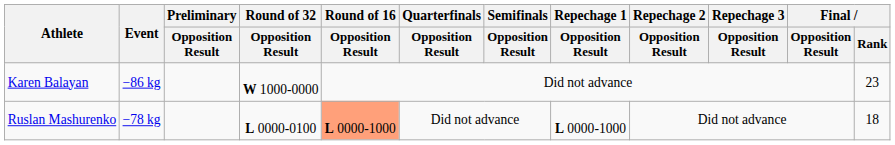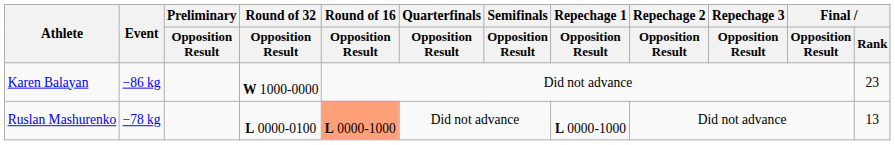 <table class="wikitable" style="font-size:90%">
 <tr>
 <th rowspan="2">Athlete</th>
 <th rowspan="2">Event</th>
 <th>Preliminary</th>
 <th>Round of 32</th>
 <th>Round of 16</th>
 <th>Quarterfinals</th>
 <th>Semifinals</th>
 <th>Repechage 1</th>
 <th>Repechage 2</th>
 <th>Repechage 3</th>
 <th colspan=2>Final / </th>
 </tr>
 <tr style="font-size:95%">
 <th>Opposition<br>Result</th>
 <th>Opposition<br>Result</th>
 <th>Opposition<br>Result</th>
 <th>Opposition<br>Result</th>
 <th>Opposition<br>Result</th>
 <th>Opposition<br>Result</th>
 <th>Opposition<br>Result</th>
 <th>Opposition<br>Result</th>
 <th>Opposition<br>Result</th>
 <th>Rank</th>
 </tr>
 <tr align=center>
 <td align=left><a href='#'>Karen Balayan</a></td>
 <td align=left><a href='#'>−86 kg</a></td>
 <td></td>
 <td><br><strong>W</strong> 1000-0000</td>
 <td colspan=7>Did not advance</td>
 <td>23</td>
 </tr>
 <tr align=center>
 <td align=left><a href='#'>Ruslan Mashurenko</a></td>
 <td align=left><a href='#'>−78 kg</a></td>
 <td></td>
 <td><br><strong>L</strong> 0000-0100</td>
 <td style="background: lightsalmon;"><br><strong>L</strong> 0000-1000</td>
 <td colspan=2>Did not advance</td>
 <td><br><strong>L</strong> 0000-1000</td>
 <td colspan=3>Did not advance</td>
-<td>18</td>
+<td>13</td>
 </tr>
 </table>
